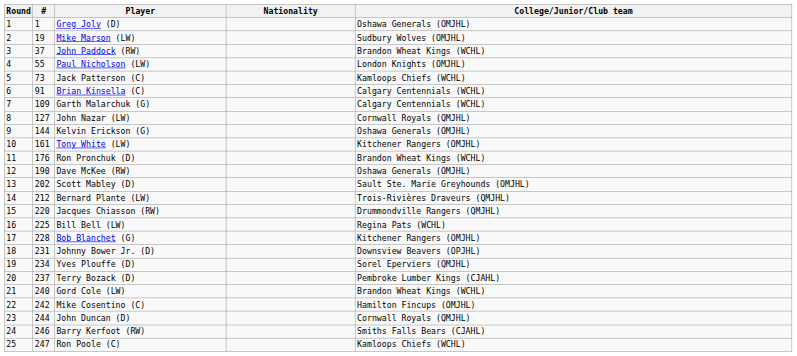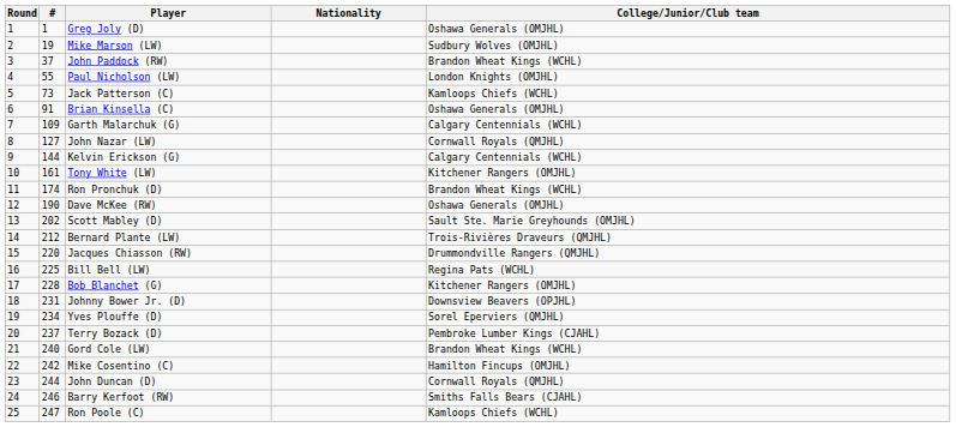 <table class="wikitable">
 <tr>
 <th bgcolor="#DDDDFF" width="2.75%">Round</th>
 <th bgcolor="#DDDDFF" width="2.75%">#</th>
 <th bgcolor="#DDDDFF" width="22.0%">Player</th>
 <th bgcolor="#DDDDFF" width="16.5%">Nationality</th>
 <th bgcolor="#DDDDFF" width="100.0%">College/Junior/Club team</th>
 </tr>
 <tr>
 <td>1</td>
 <td>1</td>
 <td><a href='#'>Greg Joly</a> (D)</td>
 <td></td>
 <td>Oshawa Generals (OMJHL)</td>
 </tr>
 <tr>
 <td>2</td>
 <td>19</td>
 <td><a href='#'>Mike Marson</a> (LW)</td>
 <td></td>
 <td>Sudbury Wolves (OMJHL)</td>
 </tr>
 <tr>
 <td>3</td>
 <td>37</td>
 <td><a href='#'>John Paddock</a> (RW)</td>
 <td></td>
 <td>Brandon Wheat Kings (WCHL)</td>
 </tr>
 <tr>
 <td>4</td>
 <td>55</td>
 <td><a href='#'>Paul Nicholson</a> (LW)</td>
 <td></td>
 <td>London Knights (OMJHL)</td>
 </tr>
 <tr>
 <td>5</td>
 <td>73</td>
 <td>Jack Patterson (C)</td>
 <td></td>
 <td>Kamloops Chiefs (WCHL)</td>
 </tr>
 <tr>
 <td>6</td>
 <td>91</td>
 <td><a href='#'>Brian Kinsella</a> (C)</td>
 <td></td>
-<td>Calgary Centennials (WCHL)</td>
+<td>Oshawa Generals (OMJHL)</td>
 </tr>
 <tr>
 <td>7</td>
 <td>109</td>
 <td>Garth Malarchuk (G)</td>
 <td></td>
 <td>Calgary Centennials (WCHL)</td>
 </tr>
 <tr>
 <td>8</td>
 <td>127</td>
 <td>John Nazar (LW)</td>
 <td></td>
 <td>Cornwall Royals (QMJHL)</td>
 </tr>
 <tr>
 <td>9</td>
 <td>144</td>
 <td>Kelvin Erickson (G)</td>
 <td></td>
-<td>Oshawa Generals (OMJHL)</td>
+<td>Calgary Centennials (WCHL)</td>
 </tr>
 <tr>
 <td>10</td>
 <td>161</td>
 <td><a href='#'>Tony White</a> (LW)</td>
 <td></td>
 <td>Kitchener Rangers (OMJHL)</td>
 </tr>
 <tr>
 <td>11</td>
-<td>176</td>
+<td>174</td>
 <td>Ron Pronchuk (D)</td>
 <td></td>
 <td>Brandon Wheat Kings (WCHL)</td>
 </tr>
 <tr>
 <td>12</td>
 <td>190</td>
 <td>Dave McKee (RW)</td>
 <td></td>
 <td>Oshawa Generals (OMJHL)</td>
 </tr>
 <tr>
 <td>13</td>
 <td>202</td>
 <td>Scott Mabley (D)</td>
 <td></td>
 <td>Sault Ste. Marie Greyhounds (OMJHL)</td>
 </tr>
 <tr>
 <td>14</td>
 <td>212</td>
 <td>Bernard Plante (LW)</td>
 <td></td>
 <td>Trois-Rivières Draveurs (QMJHL)</td>
 </tr>
 <tr>
 <td>15</td>
 <td>220</td>
 <td>Jacques Chiasson (RW)</td>
 <td></td>
 <td>Drummondville Rangers (QMJHL)</td>
 </tr>
 <tr>
 <td>16</td>
 <td>225</td>
 <td>Bill Bell (LW)</td>
 <td></td>
 <td>Regina Pats (WCHL)</td>
 </tr>
 <tr>
 <td>17</td>
 <td>228</td>
 <td><a href='#'>Bob Blanchet</a> (G)</td>
 <td></td>
 <td>Kitchener Rangers (OMJHL)</td>
 </tr>
 <tr>
 <td>18</td>
 <td>231</td>
 <td>Johnny Bower Jr. (D)</td>
 <td></td>
 <td>Downsview Beavers (OPJHL)</td>
 </tr>
 <tr>
 <td>19</td>
 <td>234</td>
 <td>Yves Plouffe (D)</td>
 <td></td>
 <td>Sorel Eperviers (QMJHL)</td>
 </tr>
 <tr>
 <td>20</td>
 <td>237</td>
 <td>Terry Bozack (D)</td>
 <td></td>
 <td>Pembroke Lumber Kings (CJAHL)</td>
 </tr>
 <tr>
 <td>21</td>
 <td>240</td>
 <td>Gord Cole (LW)</td>
 <td></td>
 <td>Brandon Wheat Kings (WCHL)</td>
 </tr>
 <tr>
 <td>22</td>
 <td>242</td>
 <td>Mike Cosentino (C)</td>
 <td></td>
 <td>Hamilton Fincups (OMJHL)</td>
 </tr>
 <tr>
 <td>23</td>
 <td>244</td>
 <td>John Duncan (D)</td>
 <td></td>
 <td>Cornwall Royals (QMJHL)</td>
 </tr>
 <tr>
 <td>24</td>
 <td>246</td>
 <td>Barry Kerfoot (RW)</td>
 <td></td>
 <td>Smiths Falls Bears (CJAHL)</td>
 </tr>
 <tr>
 <td>25</td>
 <td>247</td>
 <td>Ron Poole (C)</td>
 <td></td>
 <td>Kamloops Chiefs (WCHL)</td>
 </tr>
 </table>
